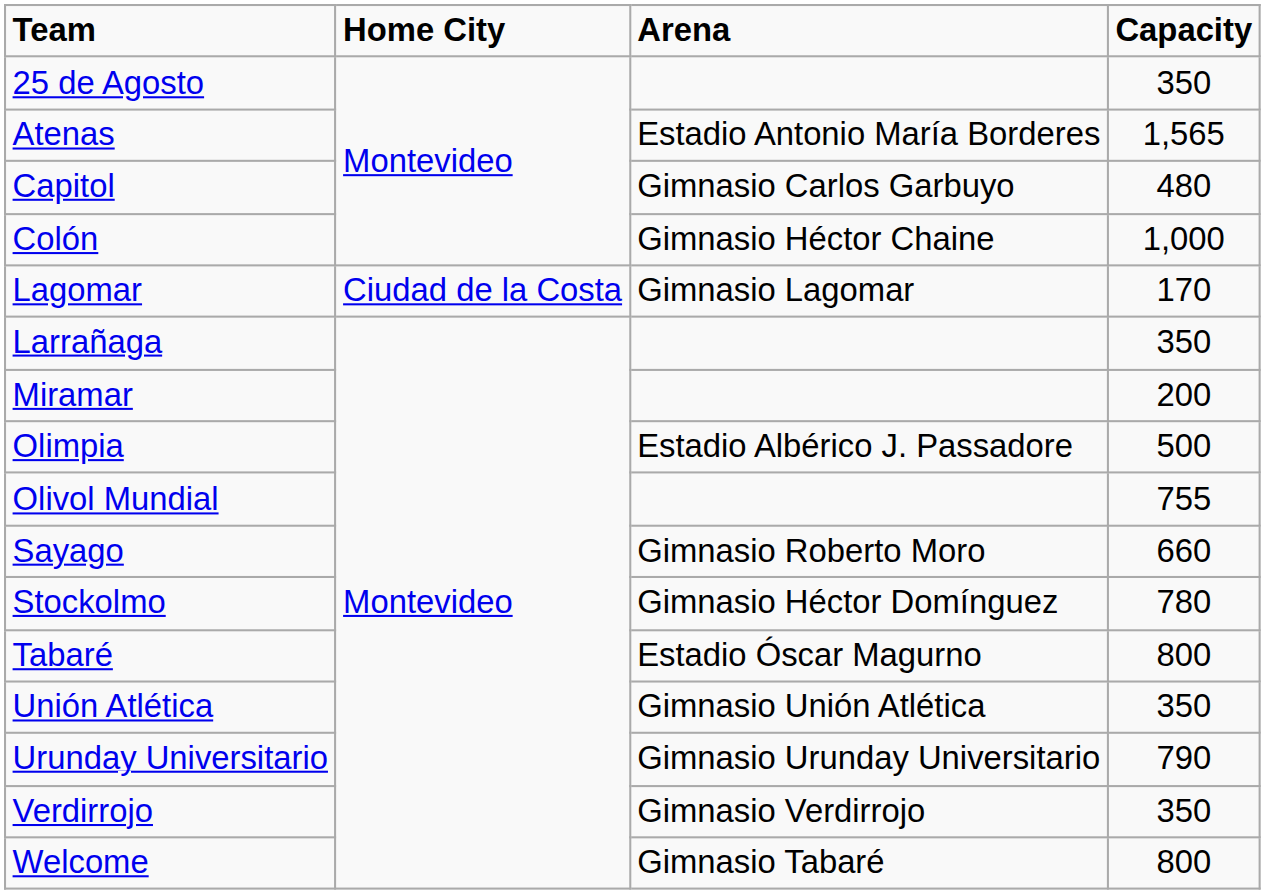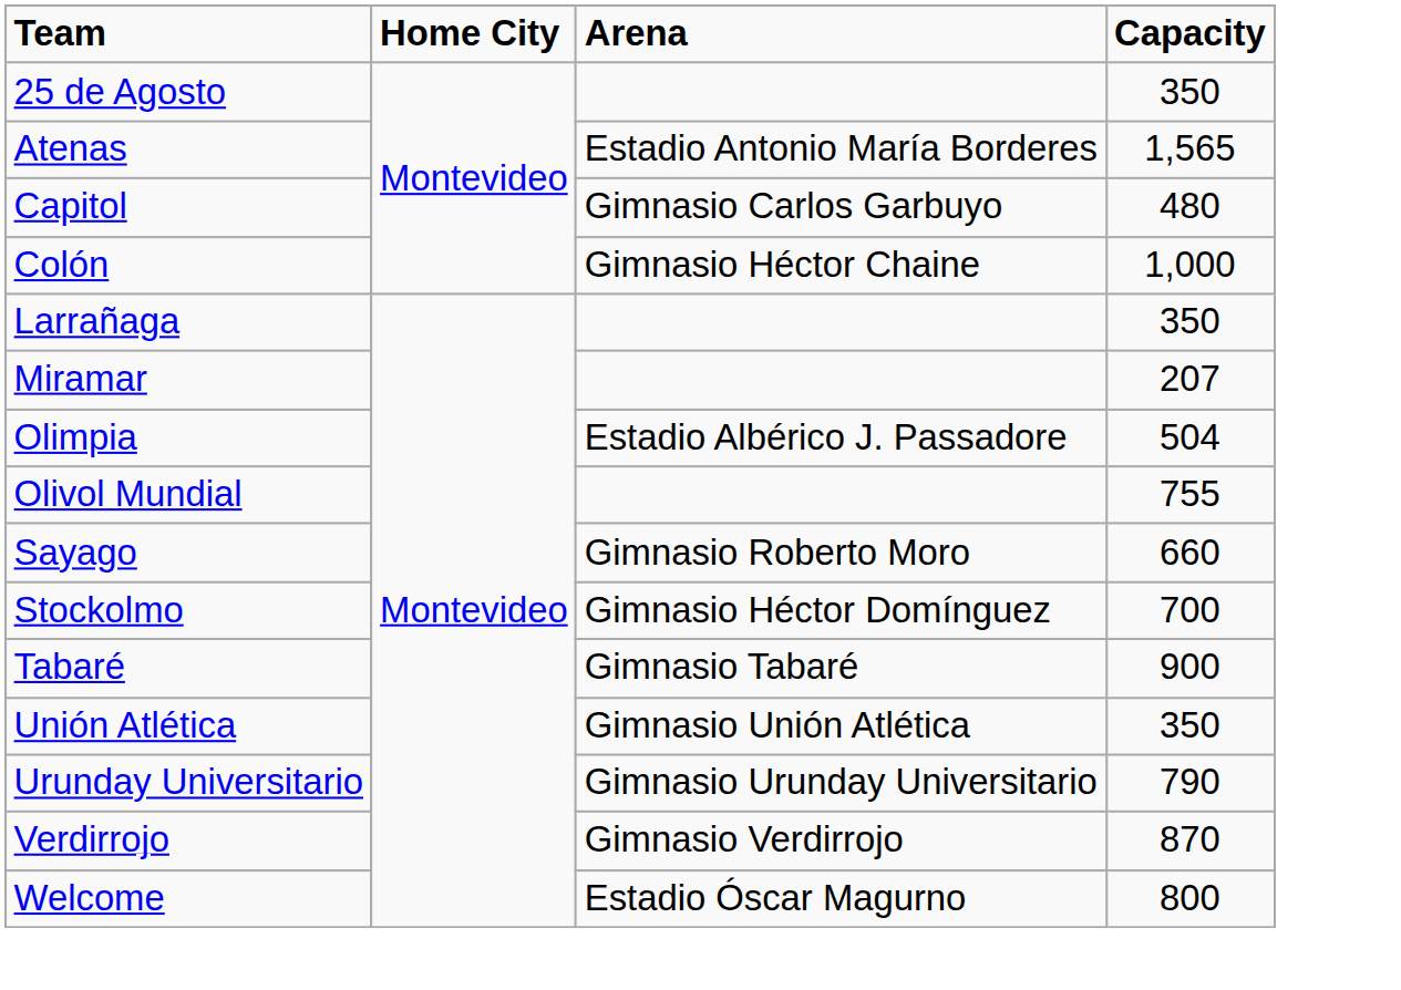 <table class="wikitable sortable">
 <tr>
 <td><strong>Team</strong></td>
 <td><strong>Home City</strong></td>
 <td><strong>Arena</strong></td>
 <td><strong>Capacity</strong></td>
 </tr>
 <tr align=left>
 <td><a href='#'>25 de Agosto</a></td>
 <td rowspan=4> <a href='#'>Montevideo</a></td>
 <td></td>
 <td align="center">350</td>
 </tr>
 <tr align=left>
 <td><a href='#'>Atenas</a></td>
 <td>Estadio Antonio María Borderes</td>
 <td align="center">1,565</td>
 </tr>
 <tr align=left>
 <td><a href='#'>Capitol</a></td>
 <td>Gimnasio Carlos Garbuyo</td>
 <td align="center">480</td>
 </tr>
 <tr align=left>
 <td><a href='#'>Colón</a></td>
 <td>Gimnasio Héctor Chaine</td>
 <td align="center">1,000</td>
 </tr>
 <tr align=left>
-<td><a href='#'>Lagomar</a></td>
-<td> <a href='#'>Ciudad de la Costa</a></td>
-<td>Gimnasio Lagomar</td>
-<td align="center">170</td>
-</tr>
-<tr align=left>
 <td><a href='#'>Larrañaga</a></td>
 <td rowspan=12> <a href='#'>Montevideo</a></td>
 <td></td>
 <td align="center">350</td>
 </tr>
 <tr align=left>
 <td><a href='#'>Miramar</a></td>
 <td></td>
-<td align="center">200</td>
+<td align="center">207</td>
 </tr>
 <tr align=left>
 <td><a href='#'>Olimpia</a></td>
 <td>Estadio Albérico J. Passadore</td>
-<td align="center">500</td>
+<td align="center">504</td>
 </tr>
 <tr align=left>
 <td><a href='#'>Olivol Mundial</a></td>
 <td></td>
 <td align="center">755</td>
 </tr>
 <tr align=left>
 <td><a href='#'>Sayago</a></td>
 <td>Gimnasio Roberto Moro</td>
 <td align="center">660</td>
 </tr>
 <tr align=left>
 <td><a href='#'>Stockolmo</a></td>
 <td>Gimnasio Héctor Domínguez</td>
-<td align="center">780</td>
+<td align="center">700</td>
 </tr>
 <tr align=left>
 <td><a href='#'>Tabaré</a></td>
-<td>Estadio Óscar Magurno</td>
-<td align="center">800</td>
+<td>Gimnasio Tabaré</td>
+<td align="center">900</td>
 </tr>
 <tr align=left>
 <td><a href='#'>Unión Atlética</a></td>
 <td>Gimnasio Unión Atlética</td>
 <td align="center">350</td>
 </tr>
 <tr align=left>
 <td><a href='#'>Urunday Universitario</a></td>
 <td>Gimnasio Urunday Universitario</td>
 <td align="center">790</td>
 </tr>
 <tr align=left>
 <td><a href='#'>Verdirrojo</a></td>
 <td>Gimnasio Verdirrojo</td>
-<td align="center">350</td>
+<td align="center">870</td>
 </tr>
 <tr align=left>
 <td><a href='#'>Welcome</a></td>
-<td>Gimnasio Tabaré</td>
+<td>Estadio Óscar Magurno</td>
 <td align="center">800</td>
 </tr>
 </table>
